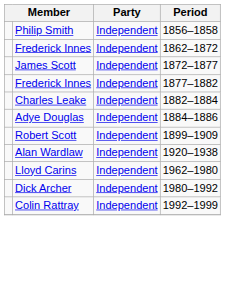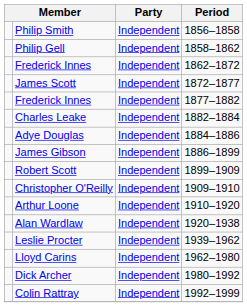 <table class="wikitable">
 <tr>
 <th colspan="2">Member</th>
 <th>Party</th>
 <th>Period</th>
 </tr>
 <tr>
 <td> </td>
 <td><a href='#'>Philip Smith</a></td>
 <td><a href='#'>Independent</a></td>
 <td>1856–1858</td>
+</tr>
+<tr>
+<td> </td>
+<td><a href='#'>Philip Gell</a></td>
+<td><a href='#'>Independent</a></td>
+<td>1858–1862</td>
 </tr>
 <tr>
 <td> </td>
 <td><a href='#'>Frederick Innes</a></td>
 <td><a href='#'>Independent</a></td>
 <td>1862–1872</td>
 </tr>
 <tr>
 <td> </td>
 <td><a href='#'>James Scott</a></td>
 <td><a href='#'>Independent</a></td>
 <td>1872–1877</td>
 </tr>
 <tr>
 <td> </td>
 <td><a href='#'>Frederick Innes</a></td>
 <td><a href='#'>Independent</a></td>
 <td>1877–1882</td>
 </tr>
 <tr>
 <td> </td>
 <td><a href='#'>Charles Leake</a></td>
 <td><a href='#'>Independent</a></td>
 <td>1882–1884</td>
 </tr>
 <tr>
 <td> </td>
 <td><a href='#'>Adye Douglas</a></td>
 <td><a href='#'>Independent</a></td>
 <td>1884–1886</td>
 </tr>
 <tr>
 <td> </td>
+<td><a href='#'>James Gibson</a></td>
+<td><a href='#'>Independent</a></td>
+<td>1886–1899</td>
+</tr>
+<tr>
+<td> </td>
 <td><a href='#'>Robert Scott</a></td>
 <td><a href='#'>Independent</a></td>
 <td>1899–1909</td>
 </tr>
 <tr>
 <td> </td>
+<td><a href='#'>Christopher O'Reilly</a></td>
+<td><a href='#'>Independent</a></td>
+<td>1909–1910</td>
+</tr>
+<tr>
+<td> </td>
+<td><a href='#'>Arthur Loone</a></td>
+<td><a href='#'>Independent</a></td>
+<td>1910–1920</td>
+</tr>
+<tr>
+<td> </td>
 <td><a href='#'>Alan Wardlaw</a></td>
 <td><a href='#'>Independent</a></td>
 <td>1920–1938</td>
+</tr>
+<tr>
+<td> </td>
+<td><a href='#'>Leslie Procter</a></td>
+<td><a href='#'>Independent</a></td>
+<td>1939–1962</td>
 </tr>
 <tr>
 <td> </td>
 <td><a href='#'>Lloyd Carins</a></td>
 <td><a href='#'>Independent</a></td>
 <td>1962–1980</td>
 </tr>
 <tr>
 <td> </td>
 <td><a href='#'>Dick Archer</a></td>
 <td><a href='#'>Independent</a></td>
 <td>1980–1992</td>
 </tr>
 <tr>
 <td> </td>
 <td><a href='#'>Colin Rattray</a></td>
 <td><a href='#'>Independent</a></td>
 <td>1992–1999</td>
 </tr>
 <tr>
 </tr>
 </table>
